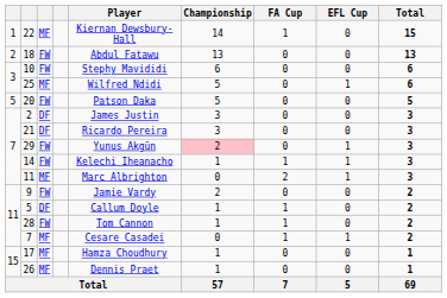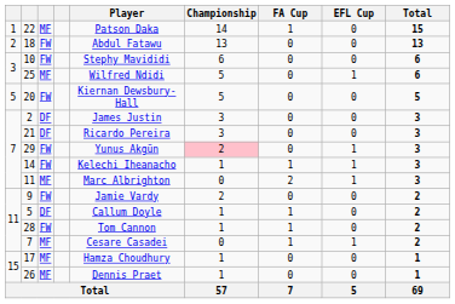 <table class="wikitable sortable" style="text-align:center">
 <tr>
 <th width=15></th>
 <th width=15></th>
 <th width=15></th>
 <th width=15></th>
 <th width=150>Player</th>
 <th width=80>Championship</th>
 <th width=80>FA Cup</th>
 <th width=80>EFL Cup</th>
 <th width=80>Total</th>
 </tr>
 <tr>
 <td>1</td>
 <td>22</td>
 <td><a href='#'>MF</a></td>
 <td></td>
-<td><a href='#'>Kiernan Dewsbury-Hall</a></td>
+<td><a href='#'>Patson Daka</a></td>
 <td>14</td>
 <td>1</td>
 <td>0</td>
 <td><strong>15</strong></td>
 </tr>
 <tr>
 <td>2</td>
 <td>18</td>
 <td><a href='#'>FW</a></td>
 <td></td>
 <td><a href='#'>Abdul Fatawu</a></td>
 <td>13</td>
 <td>0</td>
 <td>0</td>
 <td><strong>13</strong></td>
 </tr>
 <tr>
 <td rowspan=2>3</td>
 <td>10</td>
 <td><a href='#'>FW</a></td>
 <td></td>
 <td><a href='#'>Stephy Mavididi</a></td>
 <td>6</td>
 <td>0</td>
 <td>0</td>
 <td><strong>6</strong></td>
 </tr>
 <tr>
 <td>25</td>
 <td><a href='#'>MF</a></td>
 <td></td>
 <td><a href='#'>Wilfred Ndidi</a></td>
 <td>5</td>
 <td>0</td>
 <td>1</td>
 <td><strong>6</strong></td>
 </tr>
 <tr>
 <td rowspan=1>5</td>
 <td>20</td>
 <td><a href='#'>FW</a></td>
 <td></td>
-<td><a href='#'>Patson Daka</a></td>
+<td><a href='#'>Kiernan Dewsbury-Hall</a></td>
 <td>5</td>
 <td>0</td>
 <td>0</td>
 <td><strong>5</strong></td>
 </tr>
 <tr>
 <td rowspan=5>7</td>
 <td>2</td>
 <td><a href='#'>DF</a></td>
 <td></td>
 <td><a href='#'>James Justin</a></td>
 <td>3</td>
 <td>0</td>
 <td>0</td>
 <td><strong>3</strong></td>
 </tr>
 <tr>
 <td>21</td>
 <td><a href='#'>DF</a></td>
 <td></td>
 <td><a href='#'>Ricardo Pereira</a></td>
 <td>3</td>
 <td>0</td>
 <td>0</td>
 <td><strong>3</strong></td>
 </tr>
 <tr>
 <td>29</td>
 <td><a href='#'>FW</a></td>
 <td></td>
 <td><a href='#'>Yunus Akgün</a></td>
 <td style="background: pink;">2</td>
 <td>0</td>
 <td>1</td>
 <td><strong>3</strong></td>
 </tr>
 <tr>
 <td>14</td>
 <td><a href='#'>FW</a></td>
 <td></td>
 <td><a href='#'>Kelechi Iheanacho</a></td>
 <td>1</td>
 <td>1</td>
 <td>1</td>
 <td><strong>3</strong></td>
 </tr>
 <tr>
 <td>11</td>
 <td><a href='#'>MF</a></td>
 <td></td>
 <td><a href='#'>Marc Albrighton</a></td>
 <td>0</td>
 <td>2</td>
 <td>1</td>
 <td><strong>3</strong></td>
 </tr>
 <tr>
 <td rowspan=4>11</td>
 <td>9</td>
 <td><a href='#'>FW</a></td>
 <td></td>
 <td><a href='#'>Jamie Vardy</a></td>
 <td>2</td>
 <td>0</td>
 <td>0</td>
 <td><strong>2</strong></td>
 </tr>
 <tr>
 <td>5</td>
 <td><a href='#'>DF</a></td>
 <td></td>
 <td><a href='#'>Callum Doyle</a></td>
 <td>1</td>
 <td>1</td>
 <td>0</td>
 <td><strong>2</strong></td>
 </tr>
 <tr>
 <td>28</td>
 <td><a href='#'>FW</a></td>
 <td></td>
 <td><a href='#'>Tom Cannon</a></td>
 <td>1</td>
 <td>1</td>
 <td>0</td>
 <td><strong>2</strong></td>
 </tr>
 <tr>
 <td>7</td>
 <td><a href='#'>MF</a></td>
 <td></td>
 <td><a href='#'>Cesare Casadei</a></td>
 <td>0</td>
 <td>1</td>
 <td>1</td>
 <td><strong>2</strong></td>
 </tr>
 <tr>
 <td rowspan=2>15</td>
 <td>17</td>
 <td><a href='#'>MF</a></td>
 <td></td>
 <td><a href='#'>Hamza Choudhury</a></td>
 <td>1</td>
 <td>0</td>
 <td>0</td>
 <td><strong>1</strong></td>
 </tr>
 <tr>
 <td>26</td>
 <td><a href='#'>MF</a></td>
 <td></td>
 <td><a href='#'>Dennis Praet</a></td>
 <td>1</td>
 <td>0</td>
 <td>0</td>
 <td><strong>1</strong></td>
 </tr>
 <tr>
 <th colspan="5">Total</th>
 <th>57</th>
 <th>7</th>
 <th>5</th>
 <th>69</th>
 </tr>
 </table>
